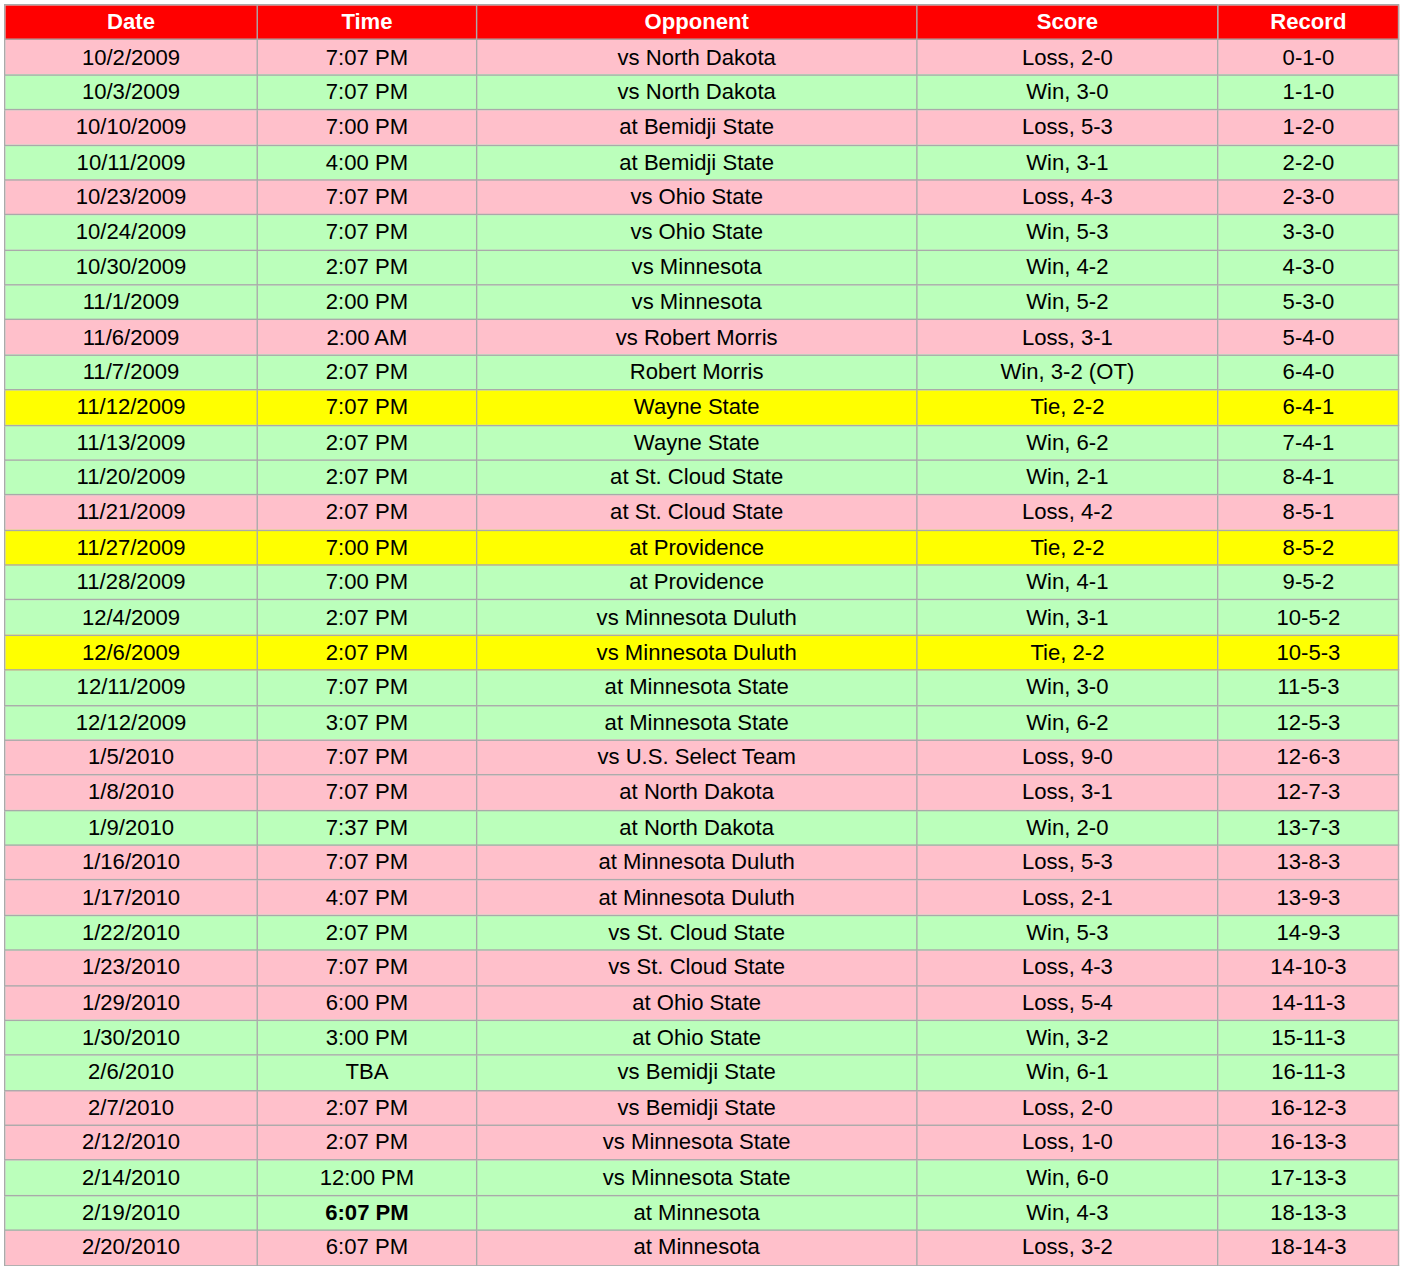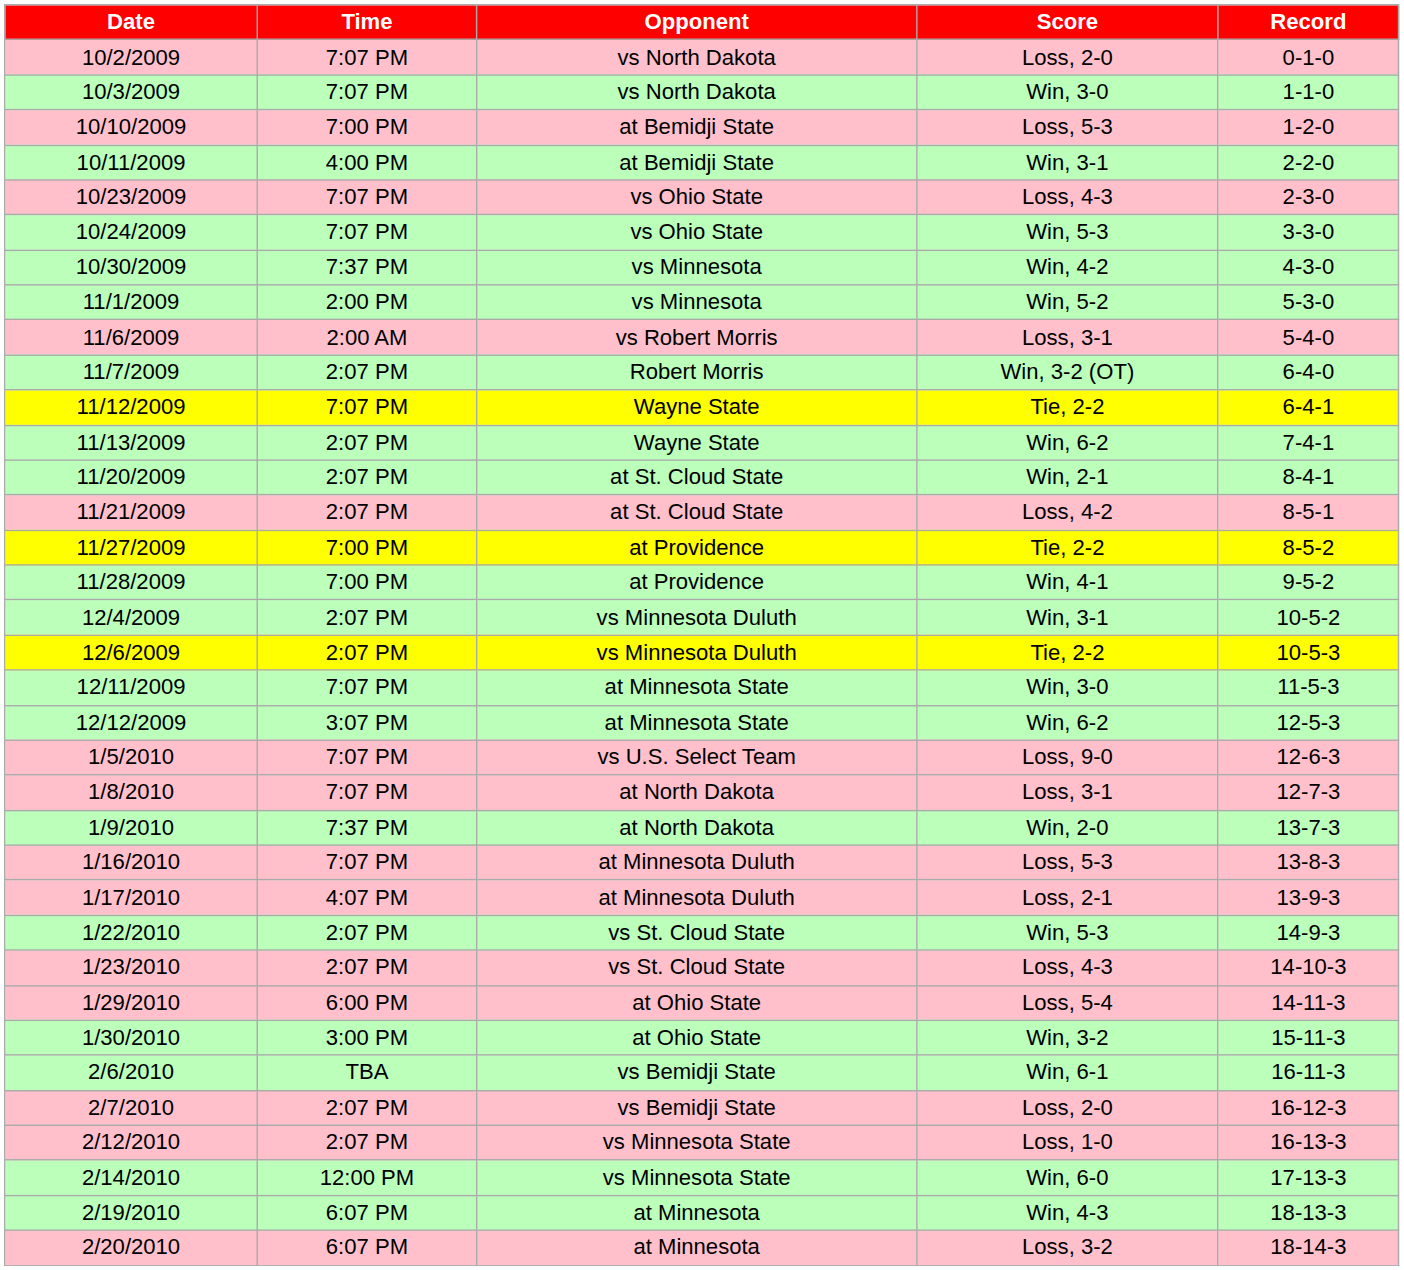 <table class="wikitable" width="80%">
 <tr align="center"  style=" background:red; color:#FFFFFF; ">
 <td><strong>Date</strong></td>
 <td><strong>Time</strong></td>
 <td><strong>Opponent</strong></td>
 <td><strong>Score</strong></td>
 <td><strong>Record</strong></td>
 </tr>
 <tr align="center" bgcolor="pink">
 <td>10/2/2009</td>
 <td>7:07 PM</td>
 <td>vs North Dakota</td>
 <td>Loss, 2-0 </td>
 <td>0-1-0</td>
 </tr>
 <tr align="center" bgcolor="bbffbb">
 <td>10/3/2009</td>
 <td>7:07 PM</td>
 <td>vs North Dakota</td>
 <td>Win, 3-0</td>
 <td>1-1-0</td>
 </tr>
 <tr align="center" bgcolor="pink">
 <td>10/10/2009</td>
 <td>7:00 PM</td>
 <td>at Bemidji State</td>
 <td>Loss, 5-3</td>
 <td>1-2-0</td>
 </tr>
 <tr align="center" bgcolor="bbffbb">
 <td>10/11/2009</td>
 <td>4:00 PM</td>
 <td>at Bemidji State</td>
 <td>Win, 3-1</td>
 <td>2-2-0</td>
 </tr>
 <tr align="center" bgcolor="pink">
 <td>10/23/2009</td>
 <td>7:07 PM</td>
 <td>vs Ohio State</td>
 <td>Loss, 4-3</td>
 <td>2-3-0</td>
 </tr>
 <tr align="center" bgcolor="bbffbb">
 <td>10/24/2009</td>
 <td>7:07 PM</td>
 <td>vs Ohio State</td>
 <td>Win, 5-3</td>
 <td>3-3-0</td>
 </tr>
 <tr align="center" bgcolor="bbffbb">
 <td>10/30/2009</td>
-<td>2:07 PM</td>
+<td>7:37 PM</td>
 <td>vs Minnesota</td>
 <td>Win, 4-2</td>
 <td>4-3-0</td>
 </tr>
 <tr align="center" bgcolor="bbffbb">
 <td>11/1/2009</td>
 <td>2:00 PM</td>
 <td>vs Minnesota</td>
 <td>Win, 5-2</td>
 <td>5-3-0</td>
 </tr>
 <tr align="center" bgcolor="pink">
 <td>11/6/2009</td>
 <td>2:00 AM</td>
 <td>vs Robert Morris</td>
 <td>Loss, 3-1</td>
 <td>5-4-0</td>
 </tr>
 <tr align="center" bgcolor="bbffbb">
 <td>11/7/2009</td>
 <td>2:07 PM</td>
 <td>Robert Morris</td>
 <td>Win, 3-2 (OT)</td>
 <td>6-4-0</td>
 </tr>
 <tr align="center" bgcolor="yellow">
 <td>11/12/2009</td>
 <td>7:07 PM</td>
 <td>Wayne State</td>
 <td>Tie, 2-2</td>
 <td>6-4-1</td>
 </tr>
 <tr align="center" bgcolor="bbffbb">
 <td>11/13/2009</td>
 <td>2:07 PM</td>
 <td>Wayne State</td>
 <td>Win, 6-2</td>
 <td>7-4-1</td>
 </tr>
 <tr align="center" bgcolor="bbffbb">
 <td>11/20/2009</td>
 <td>2:07 PM</td>
 <td>at St. Cloud State</td>
 <td>Win, 2-1</td>
 <td>8-4-1</td>
 </tr>
 <tr align="center" bgcolor="pink">
 <td>11/21/2009</td>
 <td>2:07 PM</td>
 <td>at St. Cloud State</td>
 <td>Loss, 4-2</td>
 <td>8-5-1</td>
 </tr>
 <tr align="center" bgcolor="yellow">
 <td>11/27/2009</td>
 <td>7:00 PM</td>
 <td>at Providence</td>
 <td>Tie, 2-2</td>
 <td>8-5-2</td>
 </tr>
 <tr align="center" bgcolor="bbffbb">
 <td>11/28/2009</td>
 <td>7:00 PM</td>
 <td>at Providence</td>
 <td>Win, 4-1</td>
 <td>9-5-2</td>
 </tr>
 <tr align="center" bgcolor="bbffbb">
 <td>12/4/2009</td>
 <td>2:07 PM</td>
 <td>vs Minnesota Duluth</td>
 <td>Win, 3-1</td>
 <td>10-5-2</td>
 </tr>
 <tr align="center" bgcolor="yellow">
 <td>12/6/2009</td>
 <td>2:07 PM</td>
 <td>vs Minnesota Duluth</td>
 <td>Tie, 2-2</td>
 <td>10-5-3</td>
 </tr>
 <tr align="center" bgcolor="bbffbb">
 <td>12/11/2009</td>
 <td>7:07 PM</td>
 <td>at Minnesota State</td>
 <td>Win, 3-0</td>
 <td>11-5-3</td>
 </tr>
 <tr align="center" bgcolor="bbffbb">
 <td>12/12/2009</td>
 <td>3:07 PM</td>
 <td>at Minnesota State</td>
 <td>Win, 6-2</td>
 <td>12-5-3</td>
 </tr>
 <tr align="center" bgcolor="pink">
 <td>1/5/2010</td>
 <td>7:07 PM</td>
 <td>vs U.S. Select Team</td>
 <td>Loss, 9-0</td>
 <td>12-6-3</td>
 </tr>
 <tr align="center" bgcolor="pink">
 <td>1/8/2010</td>
 <td>7:07 PM</td>
 <td>at North Dakota</td>
 <td>Loss, 3-1</td>
 <td>12-7-3</td>
 </tr>
 <tr align="center" bgcolor="bbffbb">
 <td>1/9/2010</td>
 <td>7:37 PM</td>
 <td>at North Dakota</td>
 <td>Win, 2-0</td>
 <td>13-7-3</td>
 </tr>
 <tr align="center" bgcolor="pink">
 <td>1/16/2010</td>
 <td>7:07 PM</td>
 <td>at Minnesota Duluth</td>
 <td>Loss,  5-3</td>
 <td>13-8-3</td>
 </tr>
 <tr align="center" bgcolor="pink">
 <td>1/17/2010</td>
 <td>4:07 PM</td>
 <td>at Minnesota Duluth</td>
 <td>Loss,  2-1</td>
 <td>13-9-3</td>
 </tr>
 <tr align="center" bgcolor="bbffbb">
 <td>1/22/2010</td>
 <td>2:07 PM</td>
 <td>vs St. Cloud State</td>
 <td>Win, 5-3</td>
 <td>14-9-3</td>
 </tr>
 <tr align="center" bgcolor="pink">
 <td>1/23/2010</td>
-<td>7:07 PM</td>
+<td>2:07 PM</td>
 <td>vs St. Cloud State</td>
 <td>Loss, 4-3</td>
 <td>14-10-3</td>
 </tr>
 <tr align="center" bgcolor="pink">
 <td>1/29/2010</td>
 <td>6:00 PM</td>
 <td>at Ohio State</td>
 <td>Loss, 5-4</td>
 <td>14-11-3</td>
 </tr>
 <tr align="center" bgcolor="bbffbb">
 <td>1/30/2010</td>
 <td>3:00 PM</td>
 <td>at Ohio State</td>
 <td>Win, 3-2</td>
 <td>15-11-3</td>
 </tr>
 <tr align="center" bgcolor="bbffbb">
 <td>2/6/2010</td>
 <td>TBA</td>
 <td>vs Bemidji State</td>
 <td>Win,  6-1</td>
 <td>16-11-3</td>
 </tr>
 <tr align="center" bgcolor="pink">
 <td>2/7/2010</td>
 <td>2:07 PM</td>
 <td>vs Bemidji State</td>
 <td>Loss,  2-0</td>
 <td>16-12-3</td>
 </tr>
 <tr align="center" bgcolor="pink">
 <td>2/12/2010</td>
 <td>2:07 PM</td>
 <td>vs Minnesota State</td>
 <td>Loss, 1-0</td>
 <td>16-13-3</td>
 </tr>
 <tr align="center" bgcolor="bbffbb">
 <td>2/14/2010</td>
 <td>12:00 PM</td>
 <td>vs Minnesota State</td>
 <td>Win, 6-0</td>
 <td>17-13-3</td>
 </tr>
 <tr align="center" bgcolor="bbffbb">
 <td>2/19/2010</td>
-<td><strong>6:07 PM</strong></td>
+<td>6:07 PM</td>
 <td>at Minnesota</td>
 <td>Win, 4-3</td>
 <td>18-13-3</td>
 </tr>
 <tr align="center" bgcolor="pink">
 <td>2/20/2010</td>
 <td>6:07 PM</td>
 <td>at Minnesota</td>
 <td>Loss, 3-2</td>
 <td>18-14-3</td>
 </tr>
 <tr align="center" bgcolor="">
 </tr>
 </table>
